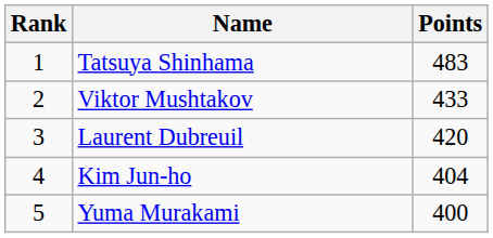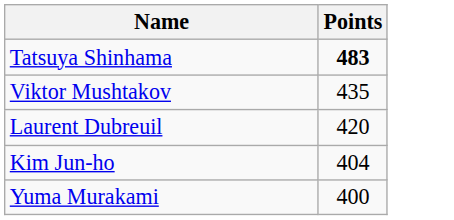 <table class="wikitable" border="1" style="text-align:center">
 <tr>
-<th width=30>Rank</th>
 <th width=220>Name</th>
 <th width=25>Points</th>
 </tr>
 <tr>
-<td>1</td>
 <td align="left"> <a href='#'>Tatsuya Shinhama</a></td>
-<td>483</td>
+<td><strong>483</strong></td>
 </tr>
 <tr>
-<td>2</td>
 <td align="left"> <a href='#'>Viktor Mushtakov</a></td>
-<td>433</td>
+<td>435</td>
 </tr>
 <tr>
-<td>3</td>
 <td align="left"> <a href='#'>Laurent Dubreuil</a></td>
 <td>420</td>
 </tr>
 <tr>
-<td>4</td>
 <td align="left"> <a href='#'>Kim Jun-ho</a></td>
 <td>404</td>
 </tr>
 <tr>
-<td>5</td>
 <td align="left"> <a href='#'>Yuma Murakami</a></td>
 <td>400</td>
 </tr>
 </table>
